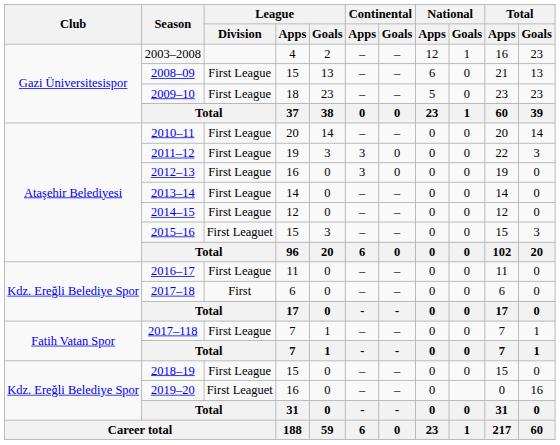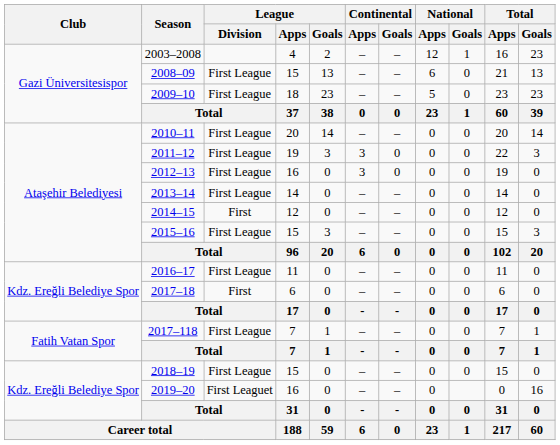 <table class="wikitable" style="text-align: center;">
 <tr>
 <th rowspan="2">Club</th>
 <th rowspan="2">Season</th>
 <th colspan="3">League</th>
 <th colspan="2">Continental</th>
 <th colspan="2">National</th>
 <th colspan="2">Total</th>
 </tr>
 <tr>
 <th>Division</th>
 <th>Apps</th>
 <th>Goals</th>
 <th>Apps</th>
 <th>Goals</th>
 <th>Apps</th>
 <th>Goals</th>
 <th>Apps</th>
 <th>Goals</th>
 </tr>
 <tr>
 <td rowspan=4><a href='#'>Gazi Üniversitesispor</a></td>
 <td>2003–2008</td>
 <td></td>
 <td>4</td>
 <td>2</td>
 <td>–</td>
 <td>–</td>
 <td>12</td>
 <td>1</td>
 <td>16</td>
 <td>23</td>
 </tr>
 <tr>
 <td><a href='#'>2008–09</a></td>
 <td>First League</td>
 <td>15</td>
 <td>13</td>
 <td>–</td>
 <td>–</td>
 <td>6</td>
 <td>0</td>
 <td>21</td>
 <td>13</td>
 </tr>
 <tr>
 <td><a href='#'>2009–10</a></td>
 <td>First League</td>
 <td>18</td>
 <td>23</td>
 <td>–</td>
 <td>–</td>
 <td>5</td>
 <td>0</td>
 <td>23</td>
 <td>23</td>
 </tr>
 <tr>
 <th colspan="2">Total</th>
 <th>37</th>
 <th>38</th>
 <th>0</th>
 <th>0</th>
 <th>23</th>
 <th>1</th>
 <th>60</th>
 <th>39</th>
 </tr>
 <tr>
 <td rowspan=7><a href='#'>Ataşehir Belediyesi</a></td>
 <td><a href='#'>2010–11</a></td>
 <td>First League</td>
 <td>20</td>
 <td>14</td>
 <td>–</td>
 <td>–</td>
 <td>0</td>
 <td>0</td>
 <td>20</td>
 <td>14</td>
 </tr>
 <tr>
 <td><a href='#'>2011–12</a></td>
 <td>First League</td>
 <td>19</td>
 <td>3</td>
 <td>3</td>
 <td>0</td>
 <td>0</td>
 <td>0</td>
 <td>22</td>
 <td>3</td>
 </tr>
 <tr>
 <td><a href='#'>2012–13</a></td>
 <td>First League</td>
 <td>16</td>
 <td>0</td>
 <td>3</td>
 <td>0</td>
 <td>0</td>
 <td>0</td>
 <td>19</td>
 <td>0</td>
 </tr>
 <tr>
 <td><a href='#'>2013–14</a></td>
 <td>First League</td>
 <td>14</td>
 <td>0</td>
 <td>–</td>
 <td>–</td>
 <td>0</td>
 <td>0</td>
 <td>14</td>
 <td>0</td>
 </tr>
 <tr>
 <td><a href='#'>2014–15</a></td>
-<td>First League</td>
+<td>First</td>
 <td>12</td>
 <td>0</td>
 <td>–</td>
 <td>–</td>
 <td>0</td>
 <td>0</td>
 <td>12</td>
 <td>0</td>
 </tr>
 <tr>
 <td><a href='#'>2015–16</a></td>
-<td>First Leaguet</td>
+<td>First League</td>
 <td>15</td>
 <td>3</td>
 <td>–</td>
 <td>–</td>
 <td>0</td>
 <td>0</td>
 <td>15</td>
 <td>3</td>
 </tr>
 <tr>
 <th colspan="2">Total</th>
 <th>96</th>
 <th>20</th>
 <th>6</th>
 <th>0</th>
 <th>0</th>
 <th>0</th>
 <th>102</th>
 <th>20</th>
 </tr>
 <tr>
 <td rowspan=3><a href='#'>Kdz. Ereğli Belediye Spor</a></td>
 <td><a href='#'>2016–17</a></td>
 <td>First League</td>
 <td>11</td>
 <td>0</td>
 <td>–</td>
 <td>–</td>
 <td>0</td>
 <td>0</td>
 <td>11</td>
 <td>0</td>
 </tr>
 <tr>
 <td><a href='#'>2017–18</a></td>
 <td>First</td>
 <td>6</td>
 <td>0</td>
 <td>–</td>
 <td>–</td>
 <td>0</td>
 <td>0</td>
 <td>6</td>
 <td>0</td>
 </tr>
 <tr>
 <th colspan="2">Total</th>
 <th>17</th>
 <th>0</th>
 <th>-</th>
 <th>-</th>
 <th>0</th>
 <th>0</th>
 <th>17</th>
 <th>0</th>
 </tr>
 <tr>
 <td rowspan=2><a href='#'>Fatih Vatan Spor</a></td>
 <td><a href='#'>2017–118</a></td>
 <td>First League</td>
 <td>7</td>
 <td>1</td>
 <td>–</td>
 <td>–</td>
 <td>0</td>
 <td>0</td>
 <td>7</td>
 <td>1</td>
 </tr>
 <tr>
 <th colspan="2">Total</th>
 <th>7</th>
 <th>1</th>
 <th>-</th>
 <th>-</th>
 <th>0</th>
 <th>0</th>
 <th>7</th>
 <th>1</th>
 </tr>
 <tr>
 <td rowspan=3><a href='#'>Kdz. Ereğli Belediye Spor</a></td>
 <td><a href='#'>2018–19</a></td>
 <td>First League</td>
 <td>15</td>
 <td>0</td>
 <td>–</td>
 <td>–</td>
 <td>0</td>
 <td>0</td>
 <td>15</td>
 <td>0</td>
 </tr>
 <tr>
 <td><a href='#'>2019–20</a></td>
 <td>First Leaguet</td>
 <td>16</td>
 <td>0</td>
 <td>–</td>
 <td>–</td>
 <td>0</td>
 <td></td>
 <td>0</td>
 <td>16</td>
 </tr>
 <tr>
 <th colspan="2">Total</th>
 <th>31</th>
 <th>0</th>
 <th>-</th>
 <th>-</th>
 <th>0</th>
 <th>0</th>
 <th>31</th>
 <th>0</th>
 </tr>
 <tr>
 <th colspan="3">Career total</th>
 <th>188</th>
 <th>59</th>
 <th>6</th>
 <th>0</th>
 <th>23</th>
 <th>1</th>
 <th>217</th>
 <th>60</th>
 </tr>
 </table>
